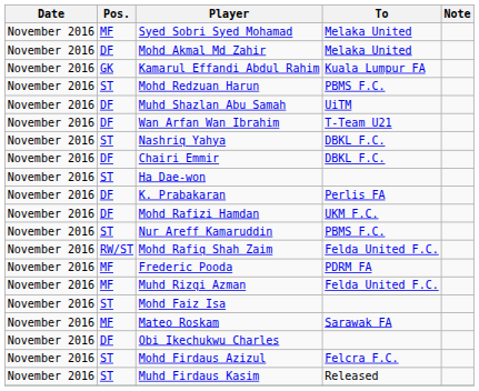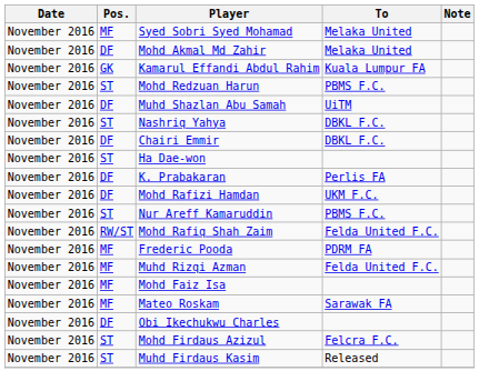 <table class="wikitable sortable">
 <tr>
 <th>Date</th>
 <th>Pos.</th>
 <th>Player</th>
 <th>To</th>
 <th>Note</th>
 </tr>
 <tr>
 <td>November 2016</td>
 <td><a href='#'>MF</a></td>
 <td> <a href='#'>Syed Sobri Syed Mohamad</a></td>
 <td> <a href='#'>Melaka United</a></td>
 <td></td>
 </tr>
 <tr>
 <td>November 2016</td>
 <td><a href='#'>DF</a></td>
 <td> <a href='#'>Mohd Akmal Md Zahir</a></td>
 <td> <a href='#'>Melaka United</a></td>
 <td></td>
 </tr>
 <tr>
 <td>November 2016</td>
 <td><a href='#'>GK</a></td>
 <td> <a href='#'>Kamarul Effandi Abdul Rahim</a></td>
 <td> <a href='#'>Kuala Lumpur FA</a></td>
 <td></td>
 </tr>
 <tr>
 <td>November 2016</td>
 <td><a href='#'>ST</a></td>
 <td> <a href='#'>Mohd Redzuan Harun</a></td>
 <td> <a href='#'>PBMS F.C.</a></td>
 <td></td>
 </tr>
 <tr>
 <td>November 2016</td>
 <td><a href='#'>DF</a></td>
 <td> <a href='#'>Muhd Shazlan Abu Samah</a></td>
 <td> <a href='#'>UiTM</a></td>
-<td></td>
-</tr>
-<tr>
-<td>November 2016</td>
-<td><a href='#'>DF</a></td>
-<td> <a href='#'>Wan Arfan Wan Ibrahim</a></td>
-<td> <a href='#'>T-Team U21</a></td>
 <td></td>
 </tr>
 <tr>
 <td>November 2016</td>
 <td><a href='#'>ST</a></td>
 <td> <a href='#'>Nashriq Yahya</a></td>
 <td> <a href='#'>DBKL F.C.</a></td>
 <td></td>
 </tr>
 <tr>
 <td>November 2016</td>
 <td><a href='#'>DF</a></td>
 <td> <a href='#'>Chairi Emmir</a></td>
 <td> <a href='#'>DBKL F.C.</a></td>
 <td></td>
 </tr>
 <tr>
 <td>November 2016</td>
 <td><a href='#'>ST</a></td>
 <td> <a href='#'>Ha Dae-won</a></td>
 <td></td>
 <td></td>
 </tr>
 <tr>
 <td>November 2016</td>
 <td><a href='#'>DF</a></td>
 <td> <a href='#'>K. Prabakaran</a></td>
 <td> <a href='#'>Perlis FA</a></td>
 <td></td>
 </tr>
 <tr>
 <td>November 2016</td>
 <td><a href='#'>DF</a></td>
 <td> <a href='#'>Mohd Rafizi Hamdan</a></td>
 <td> <a href='#'>UKM F.C.</a></td>
 <td></td>
 </tr>
 <tr>
 <td>November 2016</td>
 <td><a href='#'>ST</a></td>
 <td> <a href='#'>Nur Areff Kamaruddin</a></td>
 <td> <a href='#'>PBMS F.C.</a></td>
 <td></td>
 </tr>
 <tr>
 <td>November 2016</td>
 <td><a href='#'>RW/ST</a></td>
 <td> <a href='#'>Mohd Rafiq Shah Zaim</a></td>
 <td> <a href='#'>Felda United F.C.</a></td>
 <td></td>
 </tr>
 <tr>
 <td>November 2016</td>
 <td><a href='#'>MF</a></td>
 <td> <a href='#'>Frederic Pooda</a></td>
 <td> <a href='#'>PDRM FA</a></td>
 <td></td>
 </tr>
 <tr>
 <td>November 2016</td>
 <td><a href='#'>MF</a></td>
 <td> <a href='#'>Muhd Rizqi Azman</a></td>
 <td> <a href='#'>Felda United F.C.</a></td>
 <td></td>
 </tr>
 <tr>
 <td>November 2016</td>
-<td><a href='#'>ST</a></td>
+<td><a href='#'>MF</a></td>
 <td> <a href='#'>Mohd Faiz Isa</a></td>
 <td></td>
 <td></td>
 </tr>
 <tr>
 <td>November 2016</td>
 <td><a href='#'>MF</a></td>
 <td> <a href='#'>Mateo Roskam</a></td>
 <td> <a href='#'>Sarawak FA</a></td>
 <td></td>
 </tr>
 <tr>
 <td>November 2016</td>
 <td><a href='#'>DF</a></td>
 <td> <a href='#'>Obi Ikechukwu Charles</a></td>
 <td></td>
 <td></td>
 </tr>
 <tr>
 <td>November 2016</td>
 <td><a href='#'>ST</a></td>
 <td> <a href='#'>Mohd Firdaus Azizul</a></td>
 <td> <a href='#'>Felcra F.C.</a></td>
 <td></td>
 </tr>
 <tr>
 <td>November 2016</td>
 <td><a href='#'>ST</a></td>
 <td> <a href='#'>Muhd Firdaus Kasim</a></td>
 <td> Released</td>
 <td></td>
 </tr>
 <tr>
 </tr>
 </table>
